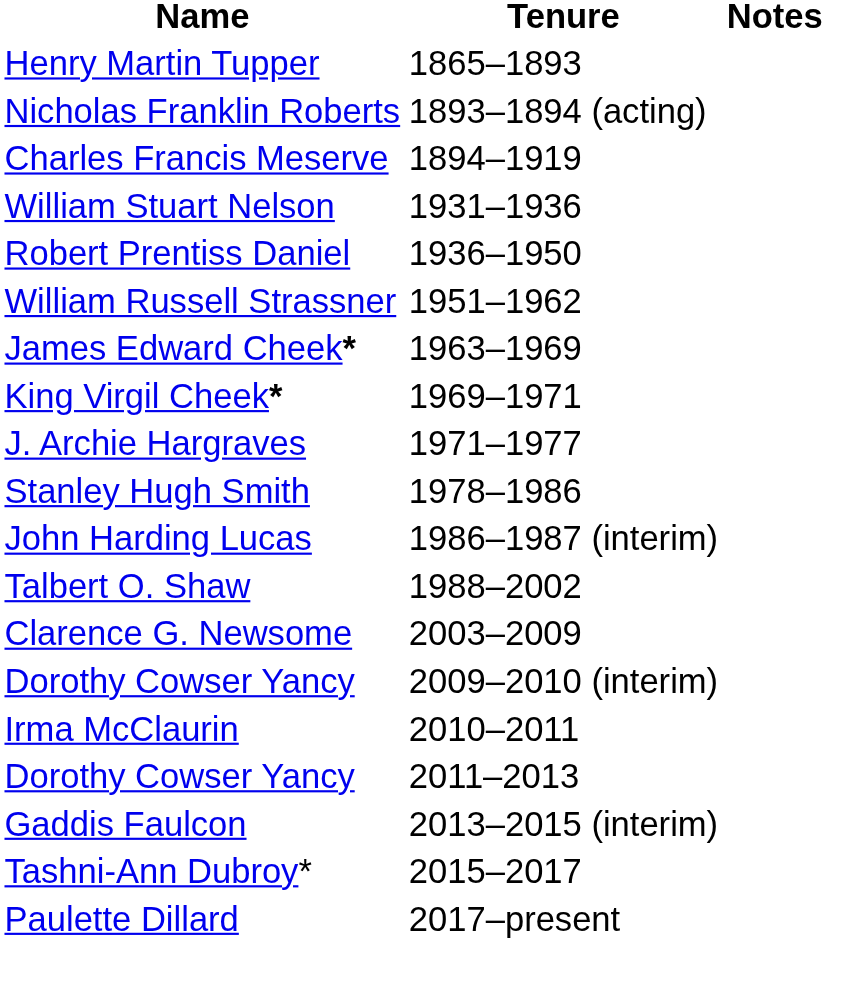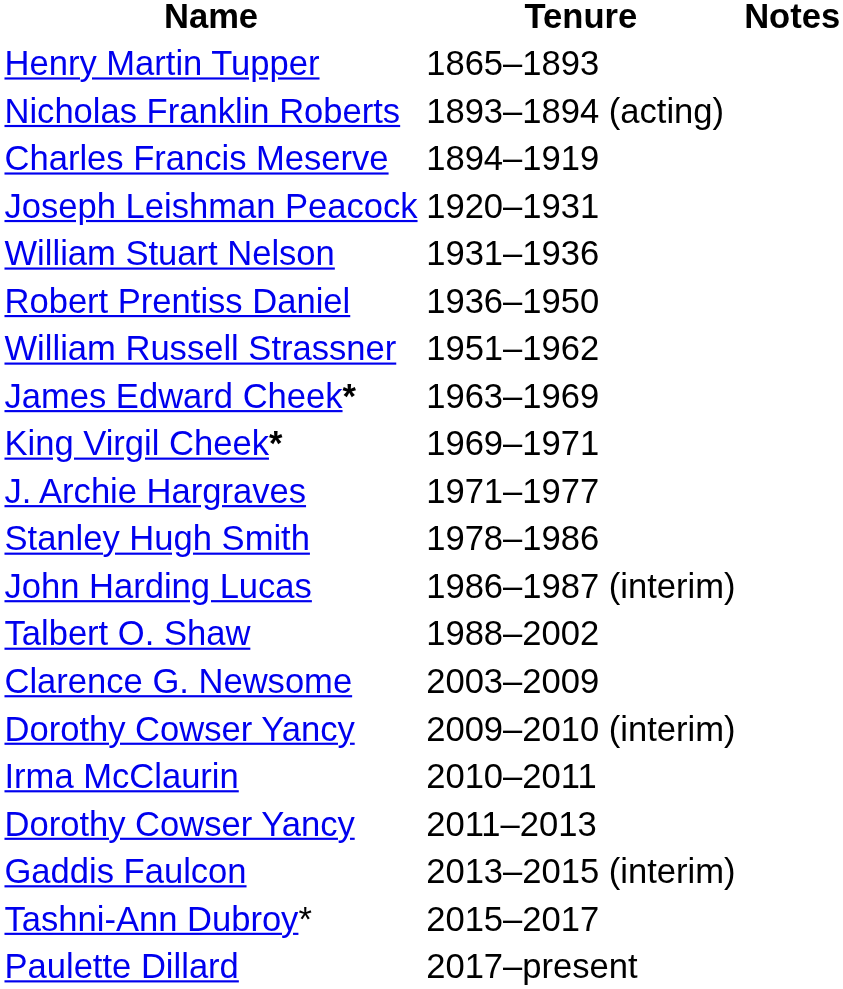 <table>
 <tr>
 <th>Name</th>
 <th>Tenure</th>
 <th>Notes</th>
 </tr>
 <tr>
 <td><a href='#'>Henry Martin Tupper</a></td>
 <td>1865–1893</td>
 <td></td>
 </tr>
 <tr>
 <td><a href='#'>Nicholas Franklin Roberts</a></td>
 <td>1893–1894 (acting)</td>
 <td></td>
 </tr>
 <tr>
 <td><a href='#'>Charles Francis Meserve</a></td>
 <td>1894–1919</td>
+<td></td>
+</tr>
+<tr>
+<td><a href='#'>Joseph Leishman Peacock</a></td>
+<td>1920–1931</td>
 <td></td>
 </tr>
 <tr>
 <td><a href='#'>William Stuart Nelson</a></td>
 <td>1931–1936</td>
 <td></td>
 </tr>
 <tr>
 <td><a href='#'>Robert Prentiss Daniel</a></td>
 <td>1936–1950</td>
 <td></td>
 </tr>
 <tr>
 <td><a href='#'>William Russell Strassner</a></td>
 <td>1951–1962</td>
 <td></td>
 </tr>
 <tr>
 <td><a href='#'>James Edward Cheek</a><strong>*</strong></td>
 <td>1963–1969</td>
 <td></td>
 </tr>
 <tr>
 <td><a href='#'>King Virgil Cheek</a><strong>*</strong></td>
 <td>1969–1971</td>
 <td></td>
 </tr>
 <tr>
 <td><a href='#'>J. Archie Hargraves</a></td>
 <td>1971–1977</td>
 <td></td>
 </tr>
 <tr>
 <td><a href='#'>Stanley Hugh Smith</a></td>
 <td>1978–1986</td>
 <td></td>
 </tr>
 <tr>
 <td><a href='#'>John Harding Lucas</a></td>
 <td>1986–1987 (interim)</td>
 <td></td>
 </tr>
 <tr>
 <td><a href='#'>Talbert O. Shaw</a></td>
 <td>1988–2002</td>
 <td></td>
 </tr>
 <tr>
 <td><a href='#'>Clarence G. Newsome</a></td>
 <td>2003–2009</td>
 <td></td>
 </tr>
 <tr>
 <td><a href='#'>Dorothy Cowser Yancy</a></td>
 <td>2009–2010 (interim)</td>
 <td></td>
 </tr>
 <tr>
 <td><a href='#'>Irma McClaurin</a></td>
 <td>2010–2011</td>
 <td></td>
 </tr>
 <tr>
 <td><a href='#'>Dorothy Cowser Yancy</a></td>
 <td>2011–2013</td>
 <td></td>
 </tr>
 <tr>
 <td><a href='#'>Gaddis Faulcon</a></td>
 <td>2013–2015 (interim)</td>
 <td></td>
 </tr>
 <tr>
 <td><a href='#'>Tashni-Ann Dubroy</a>*</td>
 <td>2015–2017</td>
 <td></td>
 </tr>
 <tr>
 <td><a href='#'>Paulette Dillard</a></td>
 <td>2017–present</td>
 <td></td>
 </tr>
 </table>
